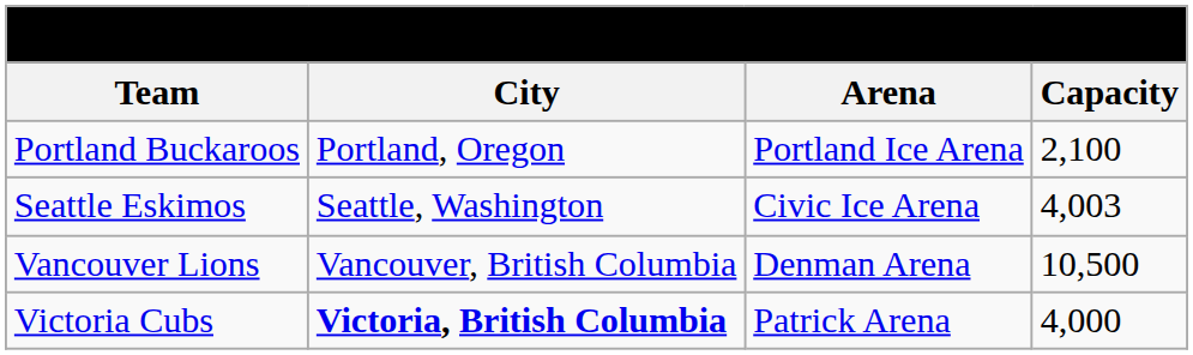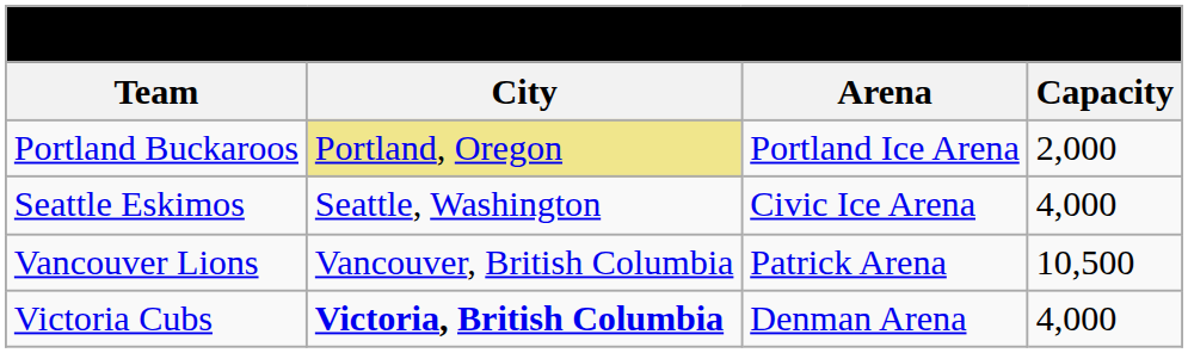 <table class="wikitable" style="width:auto">
 <tr>
 <td bgcolor="#000000" align="center" colspan="6"><strong><span>1928–29 Pacific Coast Hockey League</span></strong></td>
 </tr>
 <tr>
 <th>Team</th>
 <th>City</th>
 <th>Arena</th>
 <th>Capacity</th>
 </tr>
 <tr>
 <td><a href='#'>Portland Buckaroos</a></td>
-<td><a href='#'>Portland</a>, <a href='#'>Oregon</a></td>
+<td style="background: khaki;"><a href='#'>Portland</a>, <a href='#'>Oregon</a></td>
 <td><a href='#'>Portland Ice Arena</a></td>
-<td>2,100</td>
+<td>2,000</td>
 </tr>
 <tr>
 <td><a href='#'>Seattle Eskimos</a></td>
 <td><a href='#'>Seattle</a>, <a href='#'>Washington</a></td>
 <td><a href='#'>Civic Ice Arena</a></td>
-<td>4,003</td>
+<td>4,000</td>
 </tr>
 <tr>
 <td><a href='#'>Vancouver Lions</a></td>
 <td><a href='#'>Vancouver</a>, <a href='#'>British Columbia</a></td>
-<td><a href='#'>Denman Arena</a></td>
+<td><a href='#'>Patrick Arena</a></td>
 <td>10,500</td>
 </tr>
 <tr>
 <td><a href='#'>Victoria Cubs</a></td>
 <td><strong><a href='#'>Victoria</a>, <a href='#'>British Columbia</a></strong></td>
-<td><a href='#'>Patrick Arena</a></td>
+<td><a href='#'>Denman Arena</a></td>
 <td>4,000</td>
 </tr>
 </table>
